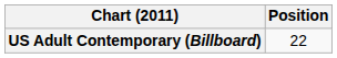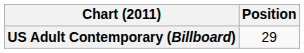 <table class="wikitable plainrowheaders" style="text-align:center">
 <tr>
 <th scope="col">Chart (2011)</th>
 <th scope="col">Position</th>
 </tr>
 <tr>
 <th scope="row">US Adult Contemporary (<em>Billboard</em>)</th>
-<td>22</td>
+<td>29</td>
 </tr>
 </table>
